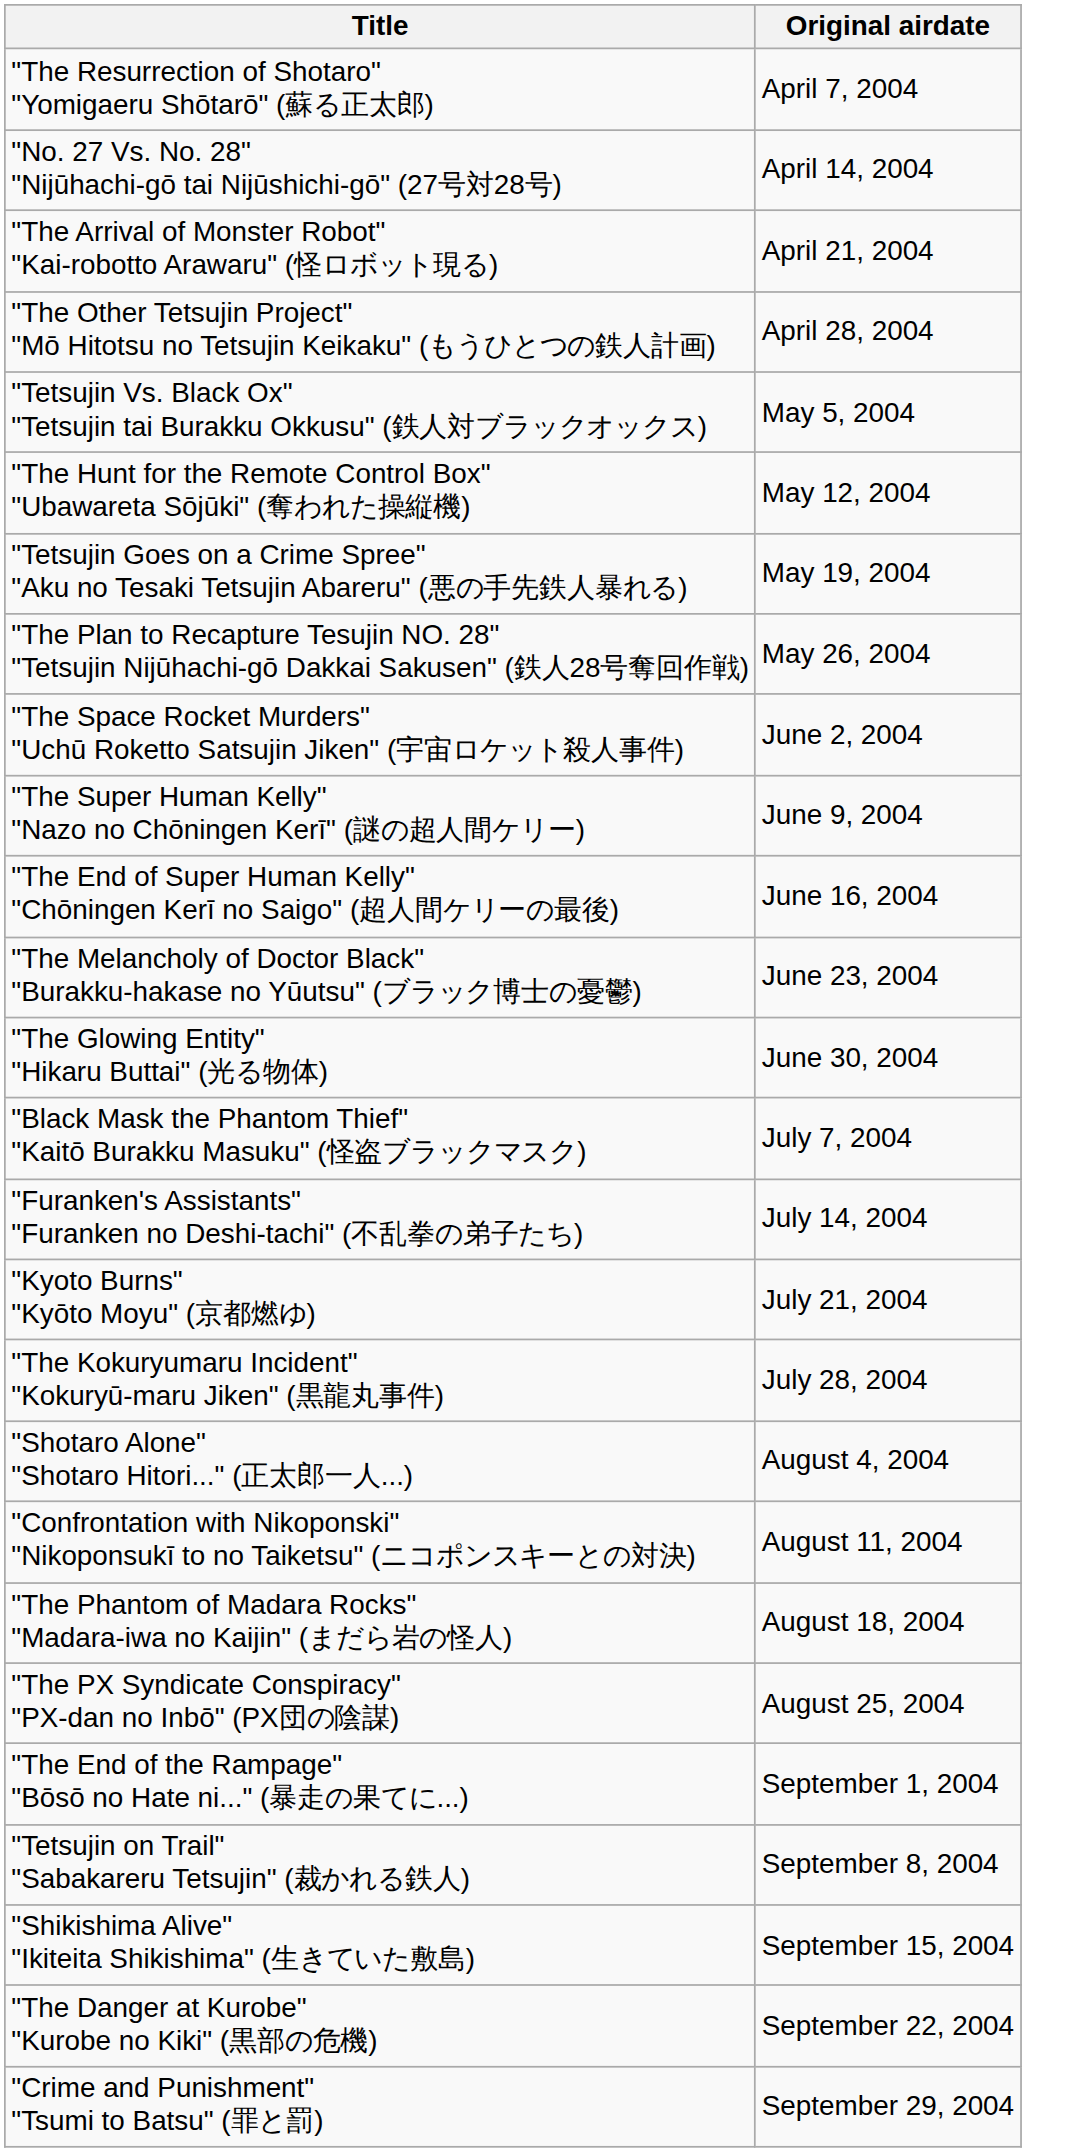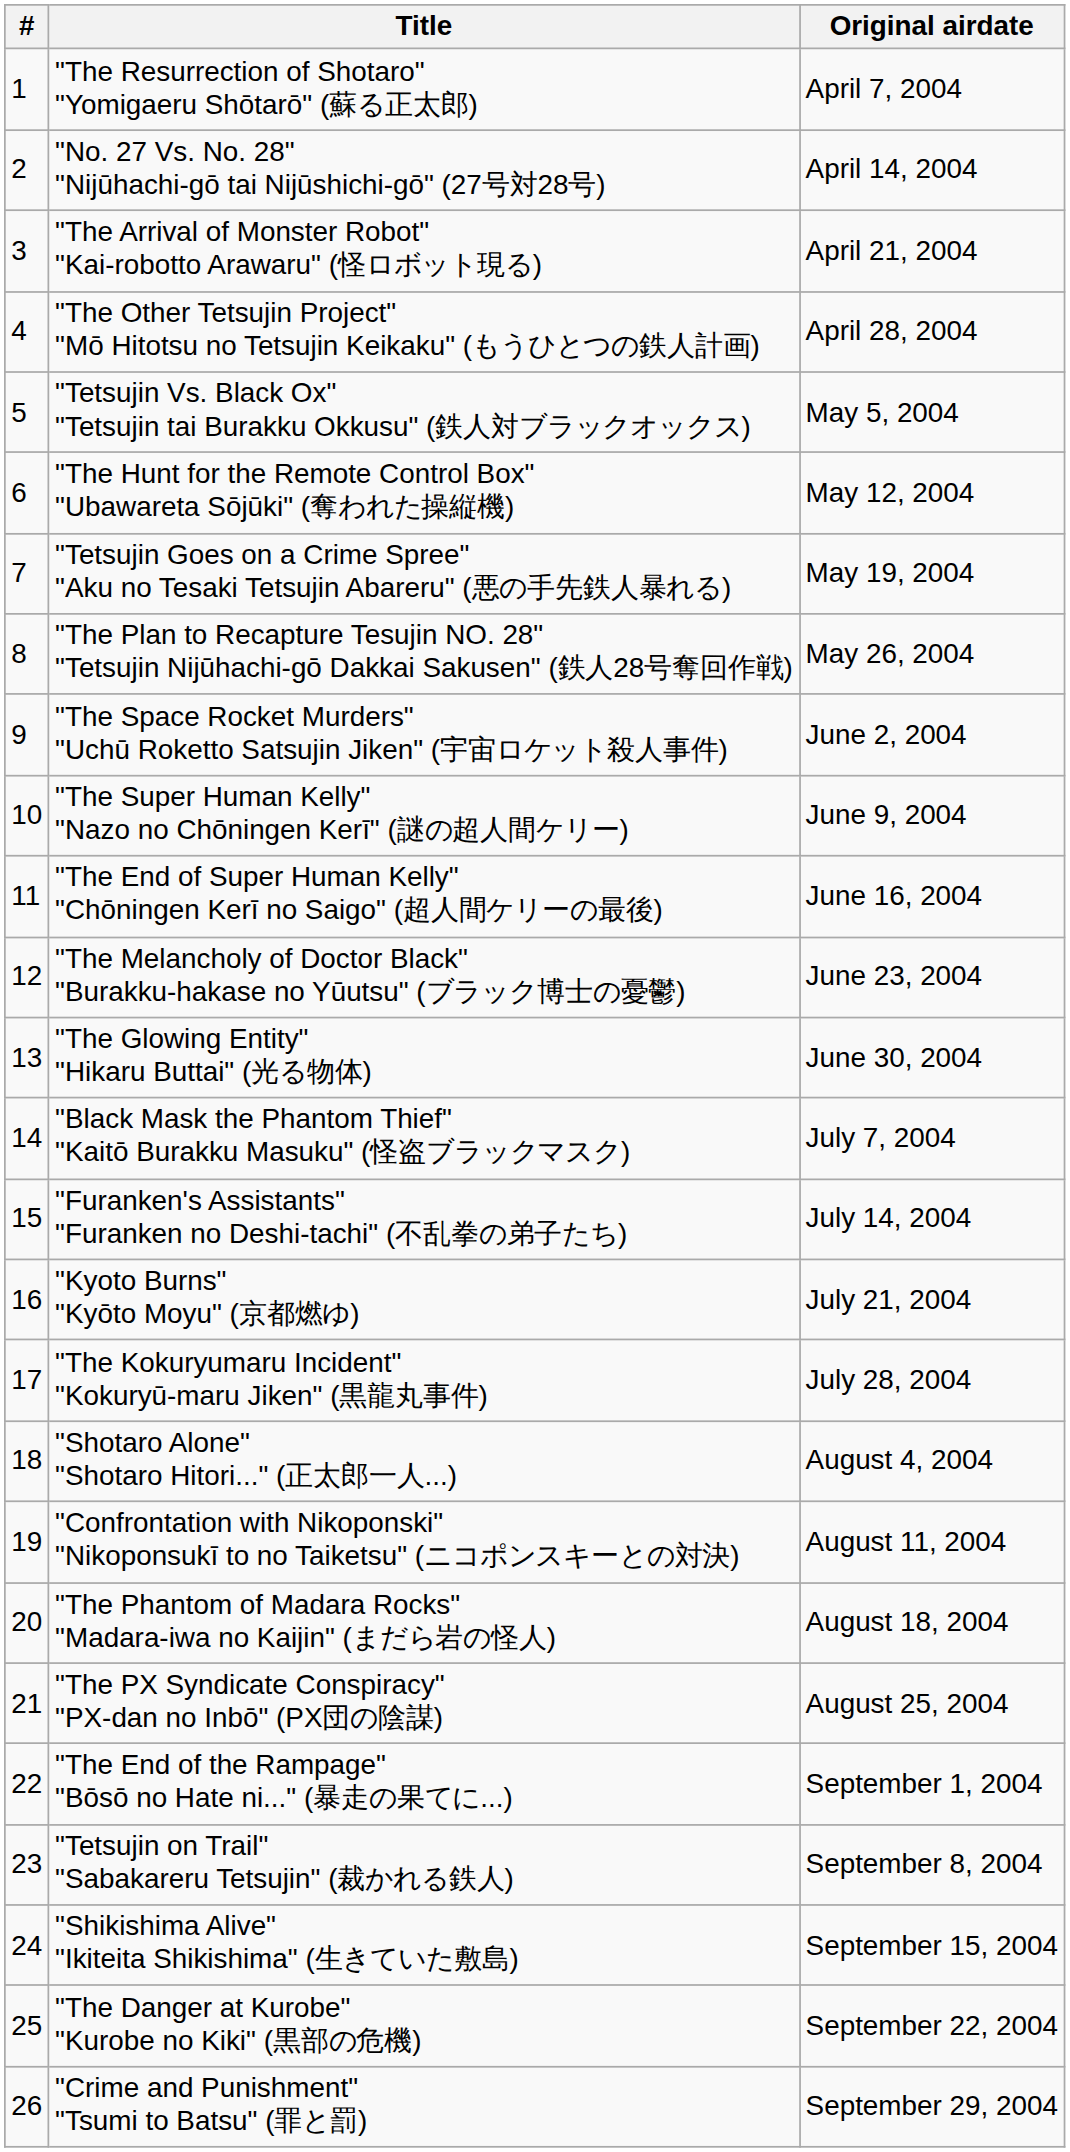 <table class="wikitable">
 <tr>
+<th>#</th>
 <th>Title</th>
 <th>Original airdate</th>
 </tr>
 <tr>
+<td>1</td>
 <td>"The Resurrection of Shotaro"<br>"Yomigaeru Shōtarō" (蘇る正太郎)</td>
 <td>April 7, 2004</td>
 </tr>
 <tr>
+<td>2</td>
 <td>"No. 27 Vs. No. 28"<br>"Nijūhachi-gō tai Nijūshichi-gō" (27号対28号)</td>
 <td>April 14, 2004</td>
 </tr>
 <tr>
+<td>3</td>
 <td>"The Arrival of Monster Robot"<br>"Kai-robotto Arawaru" (怪ロボット現る)</td>
 <td>April 21, 2004</td>
 </tr>
 <tr>
+<td>4</td>
 <td>"The Other Tetsujin Project"<br>"Mō Hitotsu no Tetsujin Keikaku" (もうひとつの鉄人計画)</td>
 <td>April 28, 2004</td>
 </tr>
 <tr>
+<td>5</td>
 <td>"Tetsujin Vs. Black Ox"<br>"Tetsujin tai Burakku Okkusu" (鉄人対ブラックオックス)</td>
 <td>May 5, 2004</td>
 </tr>
 <tr>
+<td>6</td>
 <td>"The Hunt for the Remote Control Box"<br>"Ubawareta Sōjūki" (奪われた操縦機)</td>
 <td>May 12, 2004</td>
 </tr>
 <tr>
+<td>7</td>
 <td>"Tetsujin Goes on a Crime Spree"<br>"Aku no Tesaki Tetsujin Abareru" (悪の手先鉄人暴れる)</td>
 <td>May 19, 2004</td>
 </tr>
 <tr>
+<td>8</td>
 <td>"The Plan to Recapture Tesujin NO. 28"<br>"Tetsujin Nijūhachi-gō Dakkai Sakusen" (鉄人28号奪回作戦)</td>
 <td>May 26, 2004</td>
 </tr>
 <tr>
+<td>9</td>
 <td>"The Space Rocket Murders"<br>"Uchū Roketto Satsujin Jiken" (宇宙ロケット殺人事件)</td>
 <td>June 2, 2004</td>
 </tr>
 <tr>
+<td>10</td>
 <td>"The Super Human Kelly"<br>"Nazo no Chōningen Kerī" (謎の超人間ケリー)</td>
 <td>June 9, 2004</td>
 </tr>
 <tr>
+<td>11</td>
 <td>"The End of Super Human Kelly"<br>"Chōningen Kerī no Saigo" (超人間ケリーの最後)</td>
 <td>June 16, 2004</td>
 </tr>
 <tr>
+<td>12</td>
 <td>"The Melancholy of Doctor Black"<br>"Burakku-hakase no Yūutsu" (ブラック博士の憂鬱)</td>
 <td>June 23, 2004</td>
 </tr>
 <tr>
+<td>13</td>
 <td>"The Glowing Entity"<br>"Hikaru Buttai" (光る物体)</td>
 <td>June 30, 2004</td>
 </tr>
 <tr>
+<td>14</td>
 <td>"Black Mask the Phantom Thief"<br>"Kaitō Burakku Masuku" (怪盗ブラックマスク)</td>
 <td>July 7, 2004</td>
 </tr>
 <tr>
+<td>15</td>
 <td>"Furanken's Assistants"<br>"Furanken no Deshi-tachi" (不乱拳の弟子たち)</td>
 <td>July 14, 2004</td>
 </tr>
 <tr>
+<td>16</td>
 <td>"Kyoto Burns"<br>"Kyōto Moyu" (京都燃ゆ)</td>
 <td>July 21, 2004</td>
 </tr>
 <tr>
+<td>17</td>
 <td>"The Kokuryumaru Incident"<br>"Kokuryū-maru Jiken" (黒龍丸事件)</td>
 <td>July 28, 2004</td>
 </tr>
 <tr>
+<td>18</td>
 <td>"Shotaro Alone"<br>"Shotaro Hitori..." (正太郎一人...)</td>
 <td>August 4, 2004</td>
 </tr>
 <tr>
+<td>19</td>
 <td>"Confrontation with Nikoponski"<br>"Nikoponsukī to no Taiketsu" (ニコポンスキーとの対決)</td>
 <td>August 11, 2004</td>
 </tr>
 <tr>
+<td>20</td>
 <td>"The Phantom of Madara Rocks"<br>"Madara-iwa no Kaijin" (まだら岩の怪人)</td>
 <td>August 18, 2004</td>
 </tr>
 <tr>
+<td>21</td>
 <td>"The PX Syndicate Conspiracy"<br>"PX-dan no Inbō" (PX団の陰謀)</td>
 <td>August 25, 2004</td>
 </tr>
 <tr>
+<td>22</td>
 <td>"The End of the Rampage"<br>"Bōsō no Hate ni..." (暴走の果てに...)</td>
 <td>September 1, 2004</td>
 </tr>
 <tr>
+<td>23</td>
 <td>"Tetsujin on Trail"<br>"Sabakareru Tetsujin" (裁かれる鉄人)</td>
 <td>September 8, 2004</td>
 </tr>
 <tr>
+<td>24</td>
 <td>"Shikishima Alive"<br>"Ikiteita Shikishima" (生きていた敷島)</td>
 <td>September 15, 2004</td>
 </tr>
 <tr>
+<td>25</td>
 <td>"The Danger at Kurobe"<br>"Kurobe no Kiki" (黒部の危機)</td>
 <td>September 22, 2004</td>
 </tr>
 <tr>
+<td>26</td>
 <td>"Crime and Punishment"<br>"Tsumi to Batsu" (罪と罰)</td>
 <td>September 29, 2004</td>
 </tr>
 </table>
